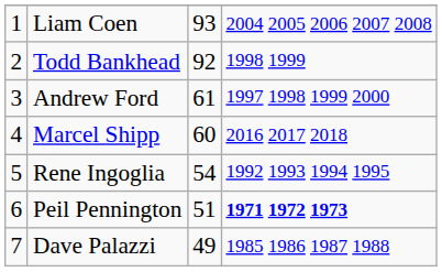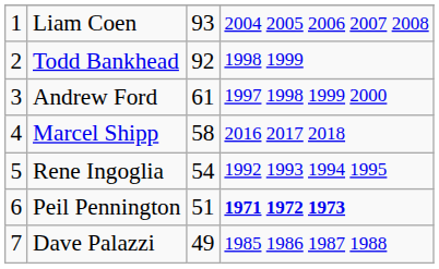 <table class="wikitable">
 <tr>
 </tr>
 <tr>
 <td>1</td>
 <td>Liam Coen</td>
 <td><abbr>93</abbr></td>
 <td style="font-size:80%;"><a href='#'>2004</a> <a href='#'>2005</a> <a href='#'>2006</a> <a href='#'>2007</a> <a href='#'>2008</a></td>
 </tr>
 <tr>
 <td>2</td>
 <td><a href='#'>Todd Bankhead</a></td>
 <td><abbr>92</abbr></td>
 <td style="font-size:80%;"><a href='#'>1998</a> <a href='#'>1999</a></td>
 </tr>
 <tr>
 <td>3</td>
 <td>Andrew Ford</td>
 <td><abbr>61</abbr></td>
 <td style="font-size:80%;"><a href='#'>1997</a> <a href='#'>1998</a> <a href='#'>1999</a> <a href='#'>2000</a></td>
 </tr>
 <tr>
 <td>4</td>
 <td><a href='#'>Marcel Shipp</a></td>
-<td><abbr>60</abbr></td>
+<td><abbr>58</abbr></td>
 <td style="font-size:80%;"><a href='#'>2016</a> <a href='#'>2017</a> <a href='#'>2018</a></td>
 </tr>
 <tr>
 <td>5</td>
 <td>Rene Ingoglia</td>
 <td><abbr>54</abbr></td>
 <td style="font-size:80%;"><a href='#'>1992</a> <a href='#'>1993</a> <a href='#'>1994</a> <a href='#'>1995</a></td>
 </tr>
 <tr>
 <td>6</td>
 <td>Peil Pennington</td>
 <td><abbr>51</abbr></td>
 <td style="font-size:80%;"><strong><a href='#'>1971</a> <a href='#'>1972</a> <a href='#'>1973</a></strong></td>
 </tr>
 <tr>
 <td>7</td>
 <td>Dave Palazzi</td>
 <td><abbr>49</abbr></td>
 <td style="font-size:80%;"><a href='#'>1985</a> <a href='#'>1986</a> <a href='#'>1987</a> <a href='#'>1988</a></td>
 </tr>
 </table>
